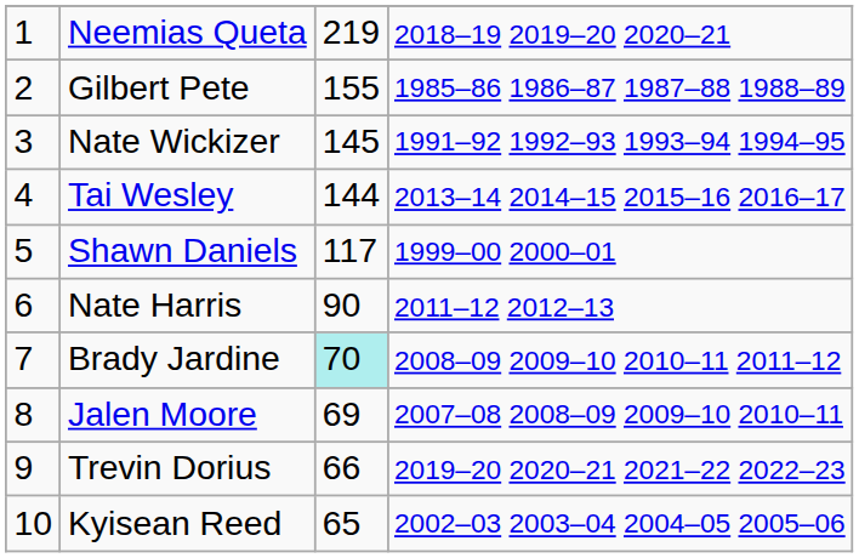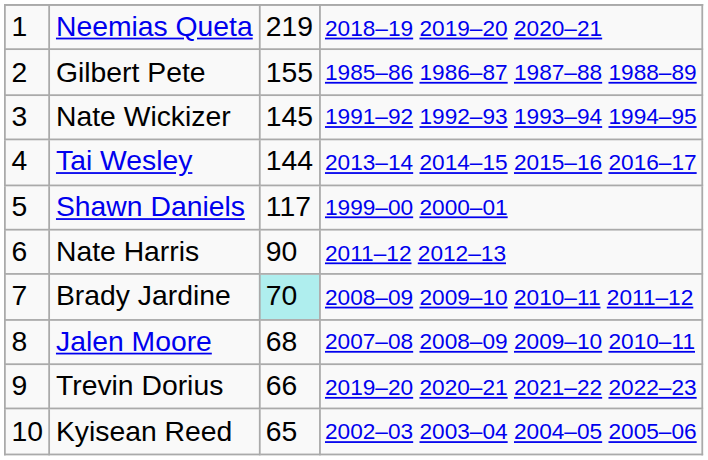 <table class="wikitable">
 <tr>
 </tr>
 <tr>
 <td>1</td>
 <td><a href='#'>Neemias Queta</a></td>
 <td>219</td>
 <td style="font-size:80%;"><a href='#'>2018–19</a> <a href='#'>2019–20</a> <a href='#'>2020–21</a></td>
 </tr>
 <tr>
 <td>2</td>
 <td>Gilbert Pete</td>
 <td>155</td>
 <td style="font-size:80%;"><a href='#'>1985–86</a> <a href='#'>1986–87</a> <a href='#'>1987–88</a> <a href='#'>1988–89</a></td>
 </tr>
 <tr>
 <td>3</td>
 <td>Nate Wickizer</td>
 <td>145</td>
 <td style="font-size:80%;"><a href='#'>1991–92</a> <a href='#'>1992–93</a> <a href='#'>1993–94</a> <a href='#'>1994–95</a></td>
 </tr>
 <tr>
 <td>4</td>
 <td><a href='#'>Tai Wesley</a></td>
 <td>144</td>
 <td style="font-size:80%;"><a href='#'>2013–14</a> <a href='#'>2014–15</a> <a href='#'>2015–16</a> <a href='#'>2016–17</a></td>
 </tr>
 <tr>
 <td>5</td>
 <td><a href='#'>Shawn Daniels</a></td>
 <td>117</td>
 <td style="font-size:80%;"><a href='#'>1999–00</a> <a href='#'>2000–01</a></td>
 </tr>
 <tr>
 <td>6</td>
 <td>Nate Harris</td>
 <td>90</td>
 <td style="font-size:80%;"><a href='#'>2011–12</a> <a href='#'>2012–13</a></td>
 </tr>
 <tr>
 <td>7</td>
 <td>Brady Jardine</td>
 <td style="background: paleturquoise;">70</td>
 <td style="font-size:80%;"><a href='#'>2008–09</a> <a href='#'>2009–10</a> <a href='#'>2010–11</a> <a href='#'>2011–12</a></td>
 </tr>
 <tr>
 <td>8</td>
 <td><a href='#'>Jalen Moore</a></td>
-<td>69</td>
+<td>68</td>
 <td style="font-size:80%;"><a href='#'>2007–08</a> <a href='#'>2008–09</a> <a href='#'>2009–10</a> <a href='#'>2010–11</a></td>
 </tr>
 <tr>
 <td>9</td>
 <td>Trevin Dorius</td>
 <td>66</td>
 <td style="font-size:80%;"><a href='#'>2019–20</a> <a href='#'>2020–21</a> <a href='#'>2021–22</a> <a href='#'>2022–23</a></td>
 </tr>
 <tr>
 <td>10</td>
 <td>Kyisean Reed</td>
 <td>65</td>
 <td style="font-size:80%;"><a href='#'>2002–03</a> <a href='#'>2003–04</a> <a href='#'>2004–05</a> <a href='#'>2005–06</a></td>
 </tr>
 </table>
